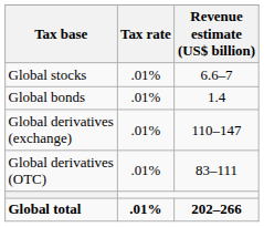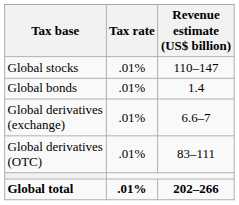 <table class="wikitable"  style="float:right; margin:0 0 1em 1em; font-size:90%;">
 <tr>
 </tr>
 <tr>
 <th>Tax base</th>
 <th>Tax rate</th>
 <th>Revenue <br> estimate <br> (US$ billion)</th>
 </tr>
 <tr>
 <td align=left>Global stocks</td>
 <td align=center>.01%</td>
-<td align=center>6.6–7</td>
+<td align=center>110–147</td>
 </tr>
 <tr>
 <td align=left>Global bonds</td>
 <td align=center>.01%</td>
 <td align=center>1.4</td>
 </tr>
 <tr>
 <td align=left>Global derivatives <br> (exchange)</td>
 <td align=center>.01%</td>
-<td align=center>110–147</td>
+<td align=center>6.6–7</td>
 </tr>
 <tr>
 <td align=left>Global derivatives <br> (OTC)</td>
 <td align=center>.01%</td>
 <td align=center>83–111</td>
 </tr>
 <tr>
 <th></th>
 <td colspan="2" style="text-align: right;"></td>
 </tr>
 <tr>
 <td align=left><strong>Global total</strong></td>
 <td align=center><strong>.01%</strong></td>
 <td align=center><strong>202–266</strong></td>
 </tr>
 </table>
